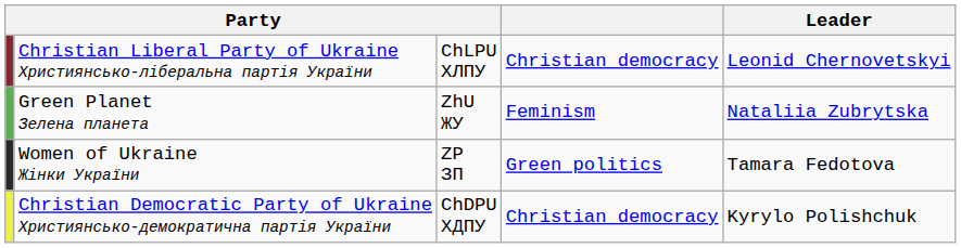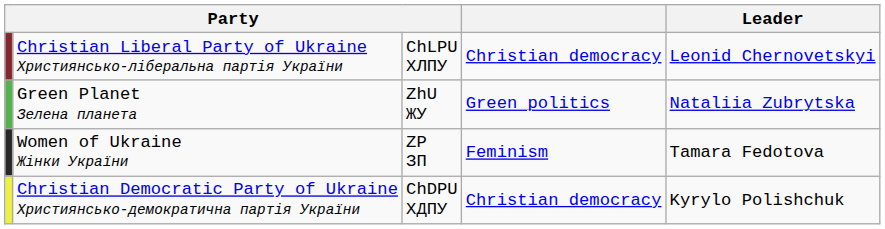 <table class="wikitable">
 <tr>
 <th colspan="3">Party</th>
 <th></th>
 <th>Leader</th>
 </tr>
 <tr>
 <th style="background-color:#85252D;"></th>
 <td><a href='#'>Christian Liberal Party of Ukraine</a><br><em><small>Християнсько-ліберальна партія України</small></em></td>
 <td>ChLPU<br>ХЛПУ</td>
 <td><a href='#'>Christian democracy</a></td>
 <td><a href='#'>Leonid Chernovetskyi</a></td>
 </tr>
 <tr>
 <th style="background-color:#54B24E;"></th>
 <td>Green Planet<br><em><small>Зелена планета</small></em></td>
 <td>ZhU<br>ЖУ</td>
-<td><a href='#'>Feminism</a></td>
+<td><a href='#'>Green politics</a></td>
 <td><a href='#'>Nataliia Zubrytska</a></td>
 </tr>
 <tr>
 <th style="background-color:#272727;"></th>
 <td>Women of Ukraine<br><em><small>Жінки України</small></em></td>
 <td>ZP<br>ЗП</td>
-<td><a href='#'>Green politics</a></td>
+<td><a href='#'>Feminism</a></td>
 <td>Tamara Fedotova</td>
 </tr>
 <tr>
 <th style="background-color:#EDF142;"></th>
 <td><a href='#'>Christian Democratic Party of Ukraine</a><br><em><small>Християнсько-демократична партія України</small></em></td>
 <td>ChDPU<br>ХДПУ</td>
 <td><a href='#'>Christian democracy</a></td>
 <td>Kyrylo Polishchuk</td>
 </tr>
 </table>
